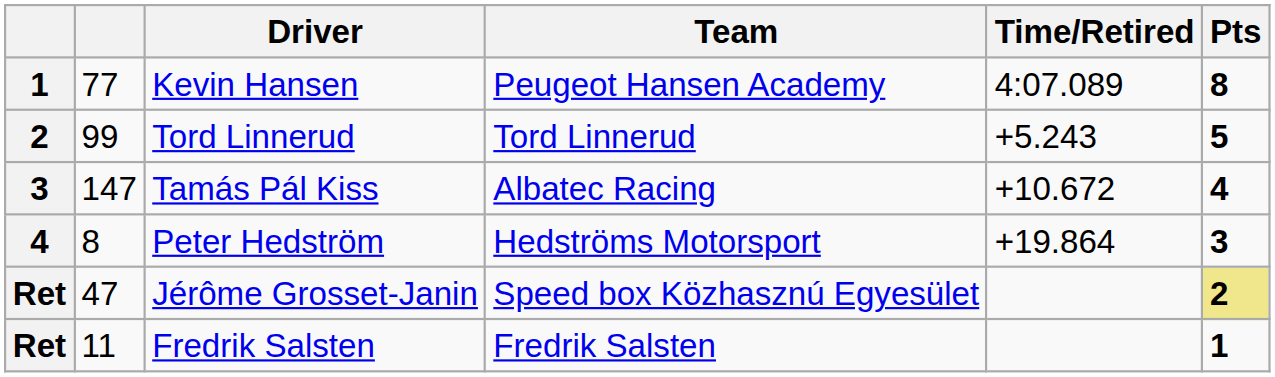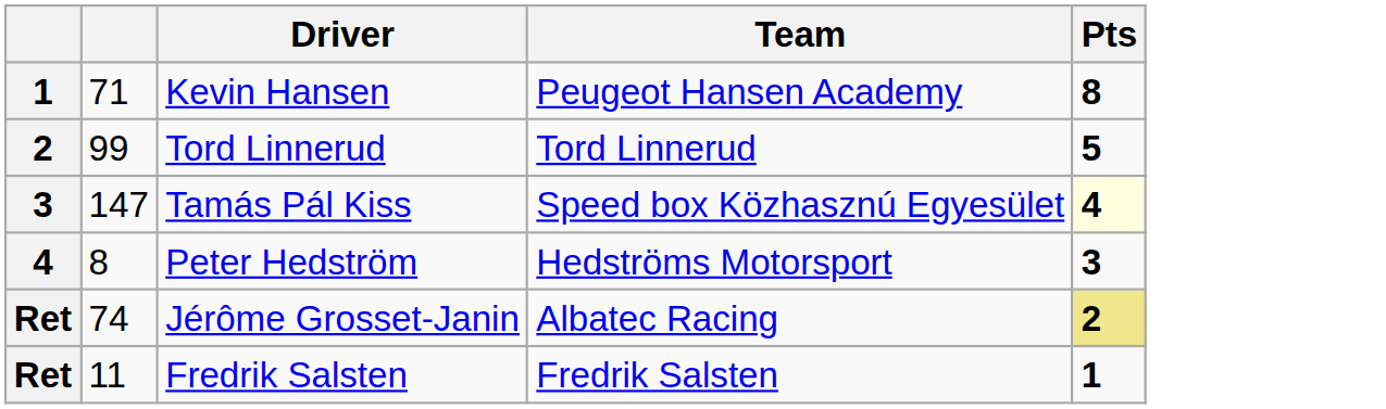 <table class=wikitable style="font-size:95%">
 <tr>
 <th></th>
 <th></th>
 <th>Driver</th>
 <th>Team</th>
-<th>Time/Retired</th>
 <th>Pts</th>
 </tr>
 <tr>
 <th>1</th>
-<td>77</td>
+<td>71</td>
 <td> <a href='#'>Kevin Hansen</a></td>
 <td><a href='#'>Peugeot Hansen Academy</a></td>
-<td>4:07.089</td>
 <td><strong>8</strong></td>
 </tr>
 <tr>
 <th>2</th>
 <td>99</td>
 <td> <a href='#'>Tord Linnerud</a></td>
 <td><a href='#'>Tord Linnerud</a></td>
-<td>+5.243</td>
 <td><strong>5</strong></td>
 </tr>
 <tr>
 <th>3</th>
 <td>147</td>
 <td> <a href='#'>Tamás Pál Kiss</a></td>
-<td><a href='#'>Albatec Racing</a></td>
-<td>+10.672</td>
-<td><strong>4</strong></td>
+<td><a href='#'>Speed box Közhasznú Egyesület</a></td>
+<td style="background: lightyellow;"><strong>4</strong></td>
 </tr>
 <tr>
 <th>4</th>
 <td>8</td>
 <td> <a href='#'>Peter Hedström</a></td>
 <td><a href='#'>Hedströms Motorsport</a></td>
-<td>+19.864</td>
 <td><strong>3</strong></td>
 </tr>
 <tr>
 <th>Ret</th>
-<td>47</td>
+<td>74</td>
 <td> <a href='#'>Jérôme Grosset-Janin</a></td>
-<td><a href='#'>Speed box Közhasznú Egyesület</a></td>
-<td></td>
+<td><a href='#'>Albatec Racing</a></td>
 <td style="background: khaki;"><strong>2</strong></td>
 </tr>
 <tr>
 <th>Ret</th>
 <td>11</td>
 <td> <a href='#'>Fredrik Salsten</a></td>
 <td><a href='#'>Fredrik Salsten</a></td>
-<td></td>
 <td><strong>1</strong></td>
 </tr>
 </table>
